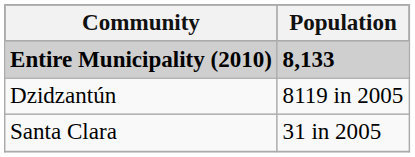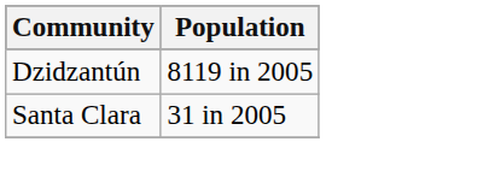 <table class="wikitable">
 <tr style="background:#111111; color:#111111;">
 <th><strong>Community</strong></th>
 <th><strong>Population</strong></th>
-</tr>
-<tr style="background:#CFCFCF;">
-<td><strong>Entire Municipality (2010)</strong></td>
-<td><strong>8,133</strong></td>
 </tr>
 <tr>
 <td>Dzidzantún</td>
 <td>8119 in 2005</td>
 </tr>
 <tr>
 <td>Santa Clara</td>
 <td>31 in 2005</td>
 </tr>
 <tr>
 </tr>
 </table>
